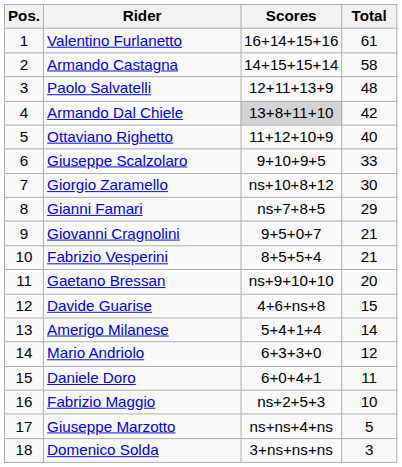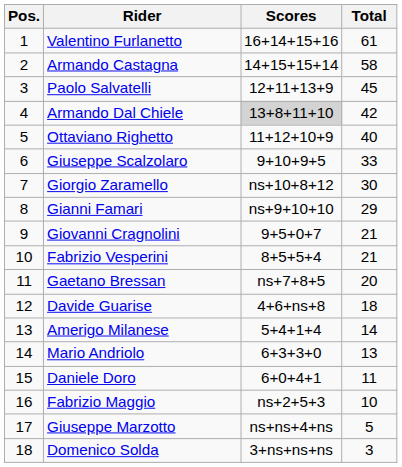 <table class=wikitable>
 <tr>
 <th width=25px>Pos.</th>
 <th width=200px>Rider</th>
 <th width=70px>Scores</th>
 <th width=50px>Total</th>
 </tr>
 <tr align=center >
 <td>1</td>
 <td align=left><a href='#'>Valentino Furlanetto</a></td>
 <td>16+14+15+16</td>
 <td>61</td>
 </tr>
 <tr align=center >
 <td>2</td>
 <td align=left><a href='#'>Armando Castagna</a></td>
 <td>14+15+15+14</td>
 <td>58</td>
 </tr>
 <tr align=center >
 <td>3</td>
 <td align=left><a href='#'>Paolo Salvatelli</a></td>
 <td>12+11+13+9</td>
-<td>48</td>
+<td>45</td>
 </tr>
 <tr align=center >
 <td>4</td>
 <td align=left><a href='#'>Armando Dal Chiele</a></td>
 <td style="background: lightgrey;">13+8+11+10</td>
 <td>42</td>
 </tr>
 <tr align=center>
 <td>5</td>
 <td align=left><a href='#'>Ottaviano Righetto</a></td>
 <td>11+12+10+9</td>
 <td>40</td>
 </tr>
 <tr align=center>
 <td>6</td>
 <td align=left><a href='#'>Giuseppe Scalzolaro</a></td>
 <td>9+10+9+5</td>
 <td>33</td>
 </tr>
 <tr align=center>
 <td>7</td>
 <td align=left><a href='#'>Giorgio Zaramello</a></td>
 <td>ns+10+8+12</td>
 <td>30</td>
 </tr>
 <tr align=center>
 <td>8</td>
 <td align=left><a href='#'>Gianni Famari</a></td>
-<td>ns+7+8+5</td>
+<td>ns+9+10+10</td>
 <td>29</td>
 </tr>
 <tr align=center>
 <td>9</td>
 <td align=left><a href='#'>Giovanni Cragnolini</a></td>
 <td>9+5+0+7</td>
 <td>21</td>
 </tr>
 <tr align=center>
 <td>10</td>
 <td align=left><a href='#'>Fabrizio Vesperini</a></td>
 <td>8+5+5+4</td>
 <td>21</td>
 </tr>
 <tr align=center>
 <td>11</td>
 <td align=left><a href='#'>Gaetano Bressan</a></td>
-<td>ns+9+10+10</td>
+<td>ns+7+8+5</td>
 <td>20</td>
 </tr>
 <tr align=center>
 <td>12</td>
 <td align=left><a href='#'>Davide Guarise</a></td>
 <td>4+6+ns+8</td>
-<td>15</td>
+<td>18</td>
 </tr>
 <tr align=center>
 <td>13</td>
 <td align=left><a href='#'>Amerigo Milanese</a></td>
 <td>5+4+1+4</td>
 <td>14</td>
 </tr>
 <tr align=center>
 <td>14</td>
 <td align=left><a href='#'>Mario Andriolo</a></td>
 <td>6+3+3+0</td>
-<td>12</td>
+<td>13</td>
 </tr>
 <tr align=center>
 <td>15</td>
 <td align=left><a href='#'>Daniele Doro</a></td>
 <td>6+0+4+1</td>
 <td>11</td>
 </tr>
 <tr align=center>
 <td>16</td>
 <td align=left><a href='#'>Fabrizio Maggio</a></td>
 <td>ns+2+5+3</td>
 <td>10</td>
 </tr>
 <tr align=center>
 <td>17</td>
 <td align=left><a href='#'>Giuseppe Marzotto</a></td>
 <td>ns+ns+4+ns</td>
 <td>5</td>
 </tr>
 <tr align=center>
 <td>18</td>
 <td align=left><a href='#'>Domenico Solda</a></td>
 <td>3+ns+ns+ns</td>
 <td>3</td>
 </tr>
 </table>
